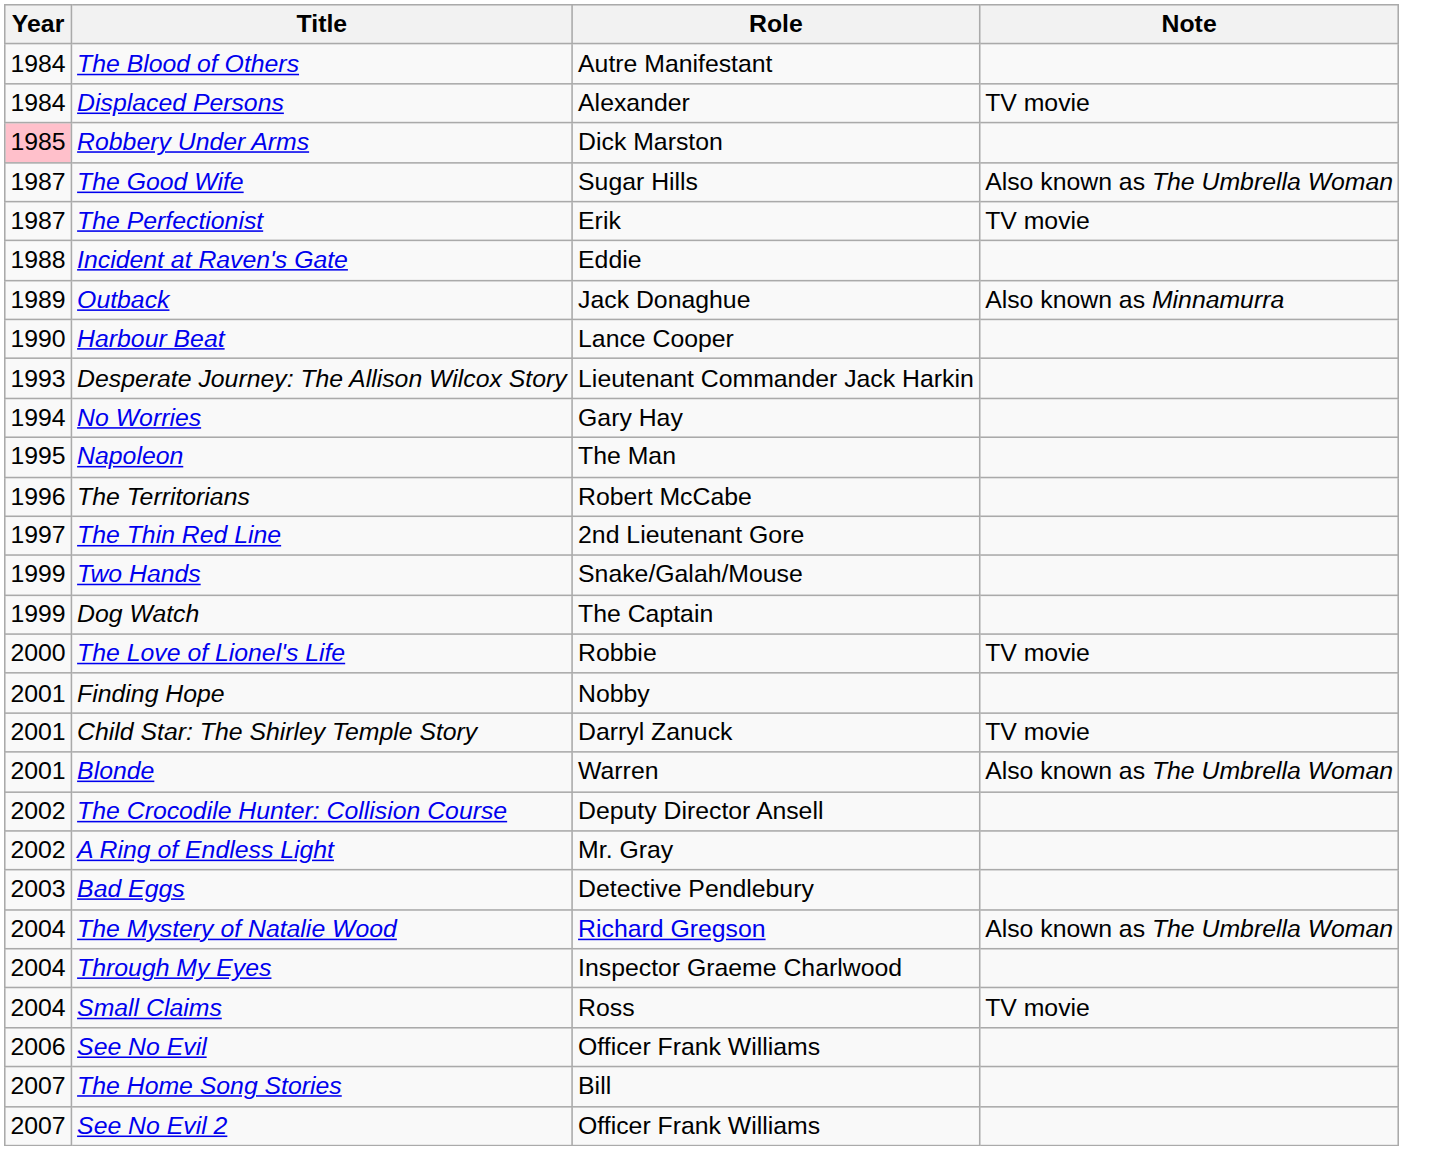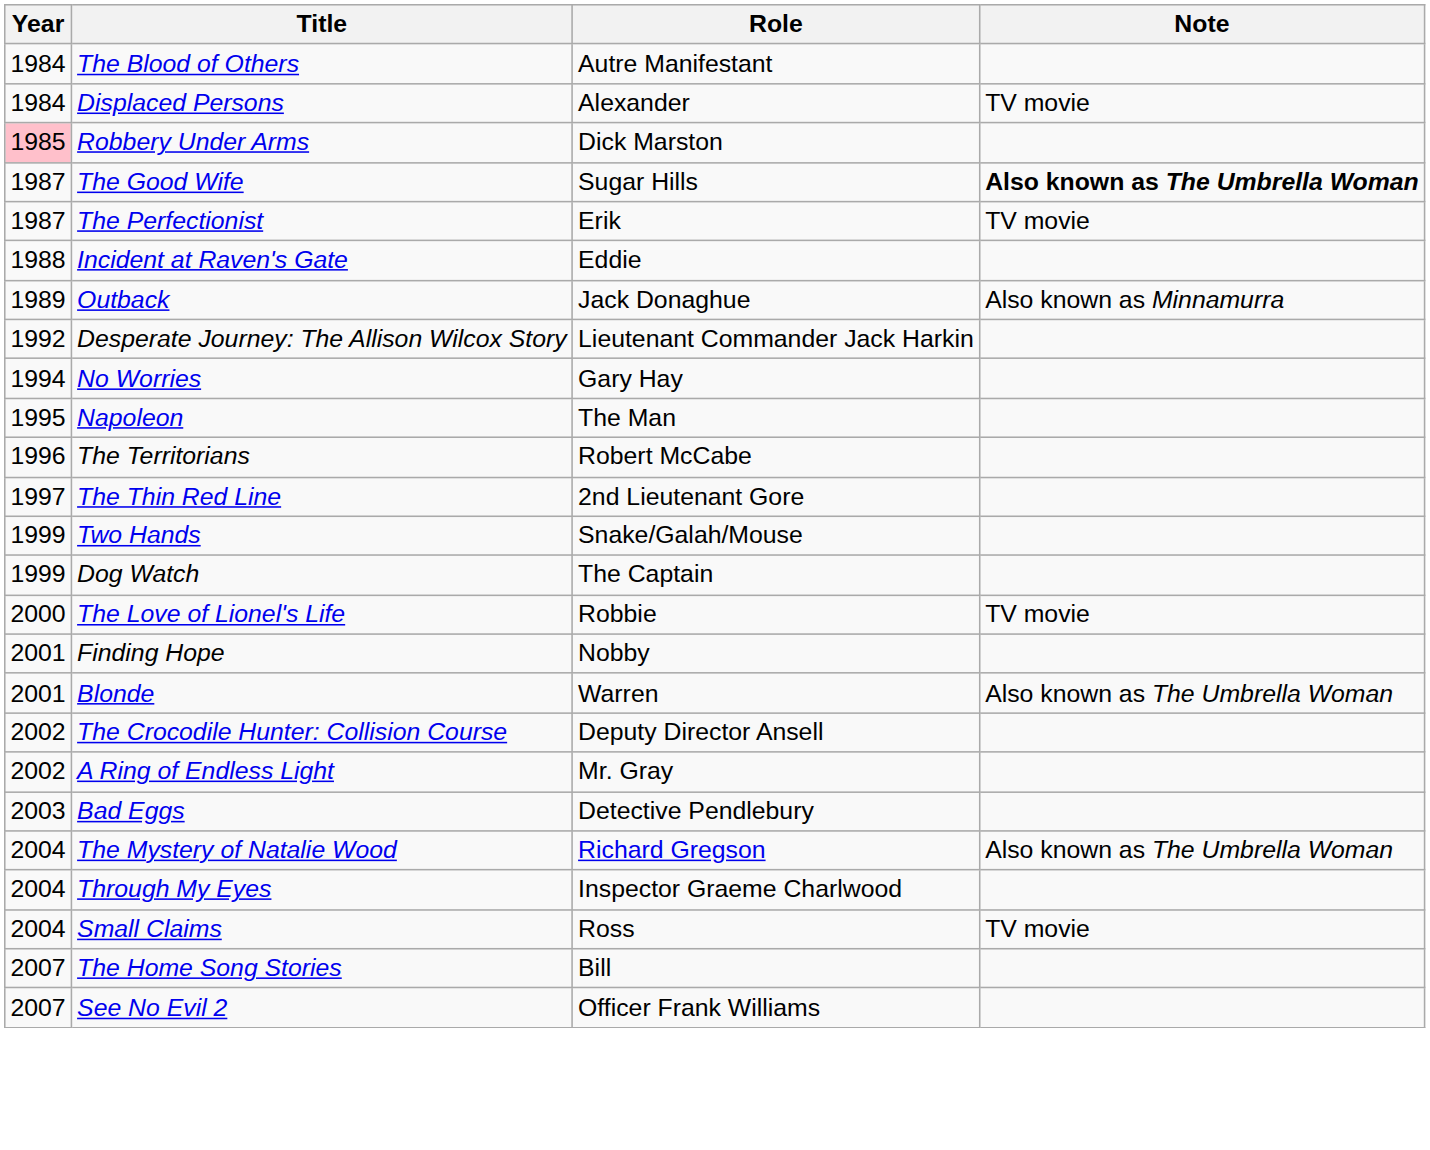 <table class="wikitable sortable plainrowheaders">
 <tr>
 <th scope="col">Year</th>
 <th scope="col">Title</th>
 <th scope="col">Role</th>
 <th scope="col">Note</th>
 </tr>
 <tr>
 <td>1984</td>
 <td><em><a href='#'>The Blood of Others</a></em></td>
 <td>Autre Manifestant</td>
 <td></td>
 </tr>
 <tr>
 <td>1984</td>
 <td><em><a href='#'>Displaced Persons</a></em></td>
 <td>Alexander</td>
 <td>TV movie</td>
 </tr>
 <tr>
 <td style="background: pink;">1985</td>
 <td><em><a href='#'>Robbery Under Arms</a></em></td>
 <td>Dick Marston</td>
 <td></td>
 </tr>
 <tr>
 <td>1987</td>
 <td><em><a href='#'>The Good Wife</a></em></td>
 <td>Sugar Hills</td>
-<td>Also known as <em>The Umbrella Woman</em></td>
+<td><strong>Also known as <em>The Umbrella Woman</em></strong></td>
 </tr>
 <tr>
 <td>1987</td>
 <td><em><a href='#'>The Perfectionist</a></em></td>
 <td>Erik</td>
 <td>TV movie</td>
 </tr>
 <tr>
 <td>1988</td>
 <td><em><a href='#'>Incident at Raven's Gate</a></em></td>
 <td>Eddie</td>
 <td></td>
 </tr>
 <tr>
 <td>1989</td>
 <td><em><a href='#'>Outback</a></em></td>
 <td>Jack Donaghue</td>
 <td>Also known as <em>Minnamurra</em></td>
 </tr>
 <tr>
-<td>1990</td>
-<td><em><a href='#'>Harbour Beat</a></em></td>
-<td>Lance Cooper</td>
-<td></td>
-</tr>
-<tr>
-<td>1993</td>
+<td>1992</td>
 <td><em>Desperate Journey: The Allison Wilcox Story</em></td>
 <td>Lieutenant Commander Jack Harkin</td>
 <td></td>
 </tr>
 <tr>
 <td>1994</td>
 <td><em><a href='#'>No Worries</a></em></td>
 <td>Gary Hay</td>
 <td></td>
 </tr>
 <tr>
 <td>1995</td>
 <td><em><a href='#'>Napoleon</a></em></td>
 <td>The Man</td>
 <td></td>
 </tr>
 <tr>
 <td>1996</td>
 <td><em>The Territorians</em></td>
 <td>Robert McCabe</td>
 <td></td>
 </tr>
 <tr>
 <td>1997</td>
 <td><em><a href='#'>The Thin Red Line</a></em></td>
 <td>2nd Lieutenant Gore</td>
 <td></td>
 </tr>
 <tr>
 <td>1999</td>
 <td><em><a href='#'>Two Hands</a></em></td>
 <td>Snake/Galah/Mouse</td>
 <td></td>
 </tr>
 <tr>
 <td>1999</td>
 <td><em>Dog Watch</em></td>
 <td>The Captain</td>
 <td></td>
 </tr>
 <tr>
 <td>2000</td>
 <td><em><a href='#'>The Love of Lionel's Life</a></em></td>
 <td>Robbie</td>
 <td>TV movie</td>
 </tr>
 <tr>
 <td>2001</td>
 <td><em>Finding Hope</em></td>
 <td>Nobby</td>
 <td></td>
 </tr>
 <tr>
 <td>2001</td>
-<td><em>Child Star: The Shirley Temple Story</em></td>
-<td>Darryl Zanuck</td>
-<td>TV movie</td>
-</tr>
-<tr>
-<td>2001</td>
 <td><em><a href='#'>Blonde</a></em></td>
 <td>Warren</td>
 <td>Also known as <em>The Umbrella Woman</em></td>
 </tr>
 <tr>
 <td>2002</td>
 <td><em><a href='#'>The Crocodile Hunter: Collision Course</a></em></td>
 <td>Deputy Director Ansell</td>
 <td></td>
 </tr>
 <tr>
 <td>2002</td>
 <td><em><a href='#'>A Ring of Endless Light</a></em></td>
 <td>Mr. Gray</td>
 <td></td>
 </tr>
 <tr>
 <td>2003</td>
 <td><em><a href='#'>Bad Eggs</a></em></td>
 <td>Detective Pendlebury</td>
 <td></td>
 </tr>
 <tr>
 <td>2004</td>
 <td><em><a href='#'>The Mystery of Natalie Wood</a></em></td>
 <td><a href='#'>Richard Gregson</a></td>
 <td>Also known as <em>The Umbrella Woman</em></td>
 </tr>
 <tr>
 <td>2004</td>
 <td><em><a href='#'>Through My Eyes</a></em></td>
 <td>Inspector Graeme Charlwood</td>
 <td></td>
 </tr>
 <tr>
 <td>2004</td>
 <td><em><a href='#'>Small Claims</a></em></td>
 <td>Ross</td>
 <td>TV movie</td>
 </tr>
 <tr>
-<td>2006</td>
-<td><em><a href='#'>See No Evil</a></em></td>
-<td>Officer Frank Williams</td>
-<td></td>
-</tr>
-<tr>
 <td>2007</td>
 <td><em><a href='#'>The Home Song Stories</a></em></td>
 <td>Bill</td>
 <td></td>
 </tr>
 <tr>
 <td>2007</td>
 <td><em><a href='#'>See No Evil 2</a></em></td>
 <td>Officer Frank Williams</td>
 <td></td>
 </tr>
 </table>
